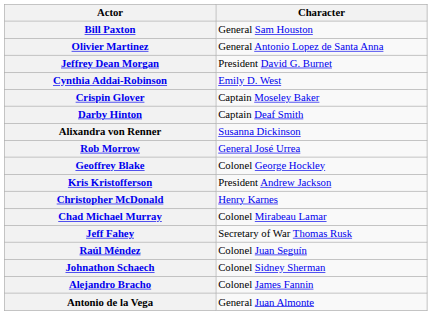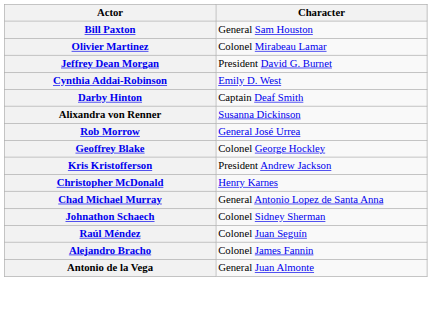 <table class="wikitable plainrowheaders sortable" style="width:50%;">
 <tr>
 <th style="width:35%;">Actor</th>
 <th style="width:35%;">Character</th>
 </tr>
 <tr>
 <th scope="row"><a href='#'>Bill Paxton</a></th>
 <td>General <a href='#'>Sam Houston</a></td>
 </tr>
 <tr>
 <th scope="row"><a href='#'>Olivier Martinez</a></th>
-<td>General <a href='#'>Antonio Lopez de Santa Anna</a></td>
+<td>Colonel <a href='#'>Mirabeau Lamar</a></td>
 </tr>
 <tr>
 <th scope="row"><a href='#'>Jeffrey Dean Morgan</a></th>
 <td>President <a href='#'>David G. Burnet</a></td>
 </tr>
 <tr>
 <th scope="row"><a href='#'>Cynthia Addai-Robinson</a></th>
 <td><a href='#'>Emily D. West</a></td>
-</tr>
-<tr>
-<th scope="row"><a href='#'>Crispin Glover</a></th>
-<td>Captain <a href='#'>Moseley Baker</a></td>
 </tr>
 <tr>
 <th scope="row"><a href='#'>Darby Hinton</a></th>
 <td>Captain <a href='#'>Deaf Smith</a></td>
 </tr>
 <tr>
 <th scope="row">Alixandra von Renner</th>
 <td><a href='#'>Susanna Dickinson</a></td>
 </tr>
 <tr>
 <th scope="row"><a href='#'>Rob Morrow</a></th>
 <td><a href='#'>General José Urrea</a></td>
 </tr>
 <tr>
 <th scope="row"><a href='#'>Geoffrey Blake</a></th>
 <td>Colonel <a href='#'>George Hockley</a></td>
 </tr>
 <tr>
 <th scope="row"><a href='#'>Kris Kristofferson</a></th>
 <td>President <a href='#'>Andrew Jackson</a></td>
 </tr>
 <tr>
 <th scope="row"><a href='#'>Christopher McDonald</a></th>
 <td><a href='#'>Henry Karnes</a></td>
 </tr>
 <tr>
 <th scope="row"><a href='#'>Chad Michael Murray</a></th>
-<td>Colonel <a href='#'>Mirabeau Lamar</a></td>
+<td>General <a href='#'>Antonio Lopez de Santa Anna</a></td>
 </tr>
 <tr>
-<th scope="row"><a href='#'>Jeff Fahey</a></th>
-<td>Secretary of War <a href='#'>Thomas Rusk</a></td>
+<th scope="row"><a href='#'>Johnathon Schaech</a></th>
+<td>Colonel <a href='#'>Sidney Sherman</a></td>
 </tr>
 <tr>
 <th scope="row"><a href='#'>Raúl Méndez</a></th>
 <td>Colonel <a href='#'>Juan Seguín</a></td>
-</tr>
-<tr>
-<th scope="row"><a href='#'>Johnathon Schaech</a></th>
-<td>Colonel <a href='#'>Sidney Sherman</a></td>
 </tr>
 <tr>
 <th scope="row"><a href='#'>Alejandro Bracho</a></th>
 <td>Colonel <a href='#'>James Fannin</a></td>
 </tr>
 <tr>
 <th scope="row">Antonio de la Vega</th>
 <td>General <a href='#'>Juan Almonte</a></td>
 </tr>
 </table>
